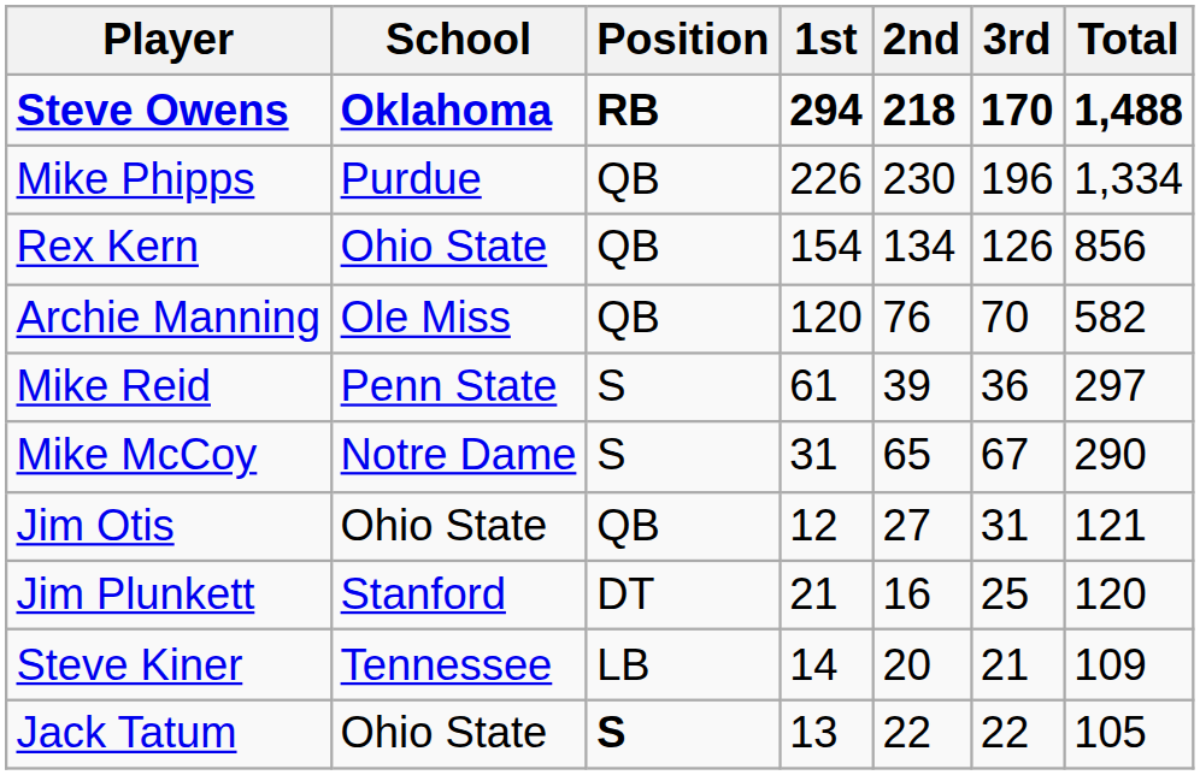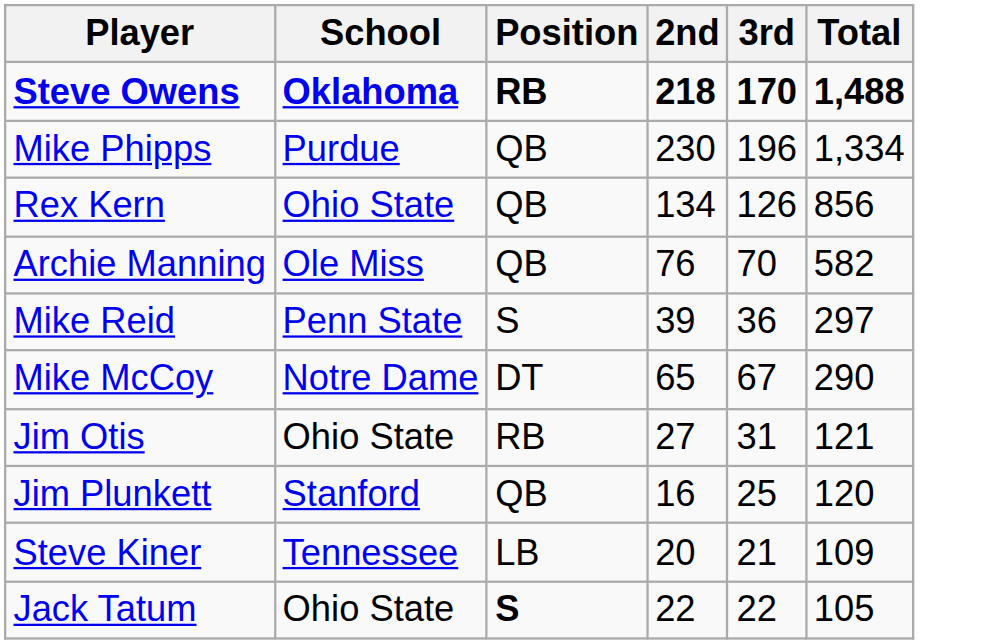 <table class="wikitable">
 <tr>
 <th>Player</th>
 <th>School</th>
 <th>Position</th>
-<th>1st</th>
 <th>2nd</th>
 <th>3rd</th>
 <th>Total</th>
 </tr>
 <tr>
 <td><strong><a href='#'>Steve Owens</a></strong></td>
 <td><strong><a href='#'>Oklahoma</a></strong></td>
 <td><strong>RB</strong></td>
-<td><strong>294</strong></td>
 <td><strong>218</strong></td>
 <td><strong>170</strong></td>
 <td><strong>1,488</strong></td>
 </tr>
 <tr>
 <td><a href='#'>Mike Phipps</a></td>
 <td><a href='#'>Purdue</a></td>
 <td>QB</td>
-<td>226</td>
 <td>230</td>
 <td>196</td>
 <td>1,334</td>
 </tr>
 <tr>
 <td><a href='#'>Rex Kern</a></td>
 <td><a href='#'>Ohio State</a></td>
 <td>QB</td>
-<td>154</td>
 <td>134</td>
 <td>126</td>
 <td>856</td>
 </tr>
 <tr>
 <td><a href='#'>Archie Manning</a></td>
 <td><a href='#'>Ole Miss</a></td>
 <td>QB</td>
-<td>120</td>
 <td>76</td>
 <td>70</td>
 <td>582</td>
 </tr>
 <tr>
 <td><a href='#'>Mike Reid</a></td>
 <td><a href='#'>Penn State</a></td>
 <td>S</td>
-<td>61</td>
 <td>39</td>
 <td>36</td>
 <td>297</td>
 </tr>
 <tr>
 <td><a href='#'>Mike McCoy</a></td>
 <td><a href='#'>Notre Dame</a></td>
-<td>S</td>
-<td>31</td>
+<td>DT</td>
 <td>65</td>
 <td>67</td>
 <td>290</td>
 </tr>
 <tr>
 <td><a href='#'>Jim Otis</a></td>
 <td>Ohio State</td>
-<td>QB</td>
-<td>12</td>
+<td>RB</td>
 <td>27</td>
 <td>31</td>
 <td>121</td>
 </tr>
 <tr>
 <td><a href='#'>Jim Plunkett</a></td>
 <td><a href='#'>Stanford</a></td>
-<td>DT</td>
-<td>21</td>
+<td>QB</td>
 <td>16</td>
 <td>25</td>
 <td>120</td>
 </tr>
 <tr>
 <td><a href='#'>Steve Kiner</a></td>
 <td><a href='#'>Tennessee</a></td>
 <td>LB</td>
-<td>14</td>
 <td>20</td>
 <td>21</td>
 <td>109</td>
 </tr>
 <tr>
 <td><a href='#'>Jack Tatum</a></td>
 <td>Ohio State</td>
 <td><strong>S</strong></td>
-<td>13</td>
 <td>22</td>
 <td>22</td>
 <td>105</td>
 </tr>
 </table>
